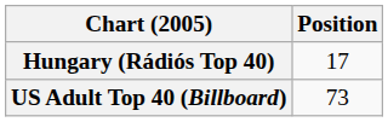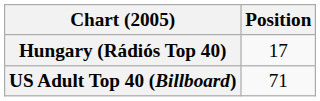 <table class="wikitable plainrowheaders" style="text-align:center">
 <tr>
 <th scope="col">Chart (2005)</th>
 <th scope="col">Position</th>
 </tr>
 <tr>
 <th scope="row">Hungary (Rádiós Top 40)</th>
 <td>17</td>
 </tr>
 <tr>
 <th scope="row">US Adult Top 40 (<em>Billboard</em>)</th>
-<td>73</td>
+<td>71</td>
 </tr>
 </table>
